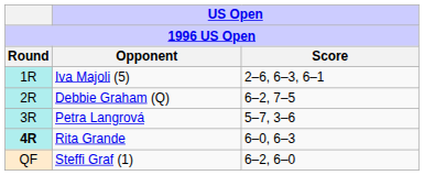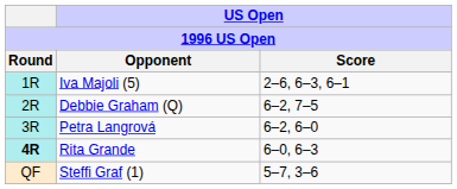 <table class="wikitable collapsible collapsed">
 <tr>
 <th></th>
 <th colspan=2 style="background:#ccf;"><a href='#'>US Open</a></th>
 </tr>
 <tr>
 <th colspan=3 style="background:#ccf;"><a href='#'>1996 US Open</a></th>
 </tr>
 <tr>
 <th>Round</th>
 <th width=225>Opponent</th>
 <th width=210>Score</th>
 </tr>
 <tr>
 <td style="text-align:center; background:#afeeee;">1R</td>
 <td> <a href='#'>Iva Majoli</a> (5)</td>
 <td>2–6, 6–3, 6–1</td>
 </tr>
 <tr>
 <td style="text-align:center; background:#afeeee;">2R</td>
 <td> <a href='#'>Debbie Graham</a> (Q)</td>
 <td>6–2, 7–5</td>
 </tr>
 <tr>
 <td style="text-align:center; background:#afeeee;">3R</td>
 <td> <a href='#'>Petra Langrová</a></td>
-<td>5–7, 3–6</td>
+<td>6–2, 6–0</td>
 </tr>
 <tr>
 <td style="text-align:center; background:#afeeee;"><strong>4R</strong></td>
 <td> <a href='#'>Rita Grande</a></td>
 <td>6–0, 6–3</td>
 </tr>
 <tr>
 <td style="text-align:center; background:#ffebcd;">QF</td>
 <td> <a href='#'>Steffi Graf</a> (1)</td>
-<td>6–2, 6–0</td>
+<td>5–7, 3–6</td>
 </tr>
 </table>
